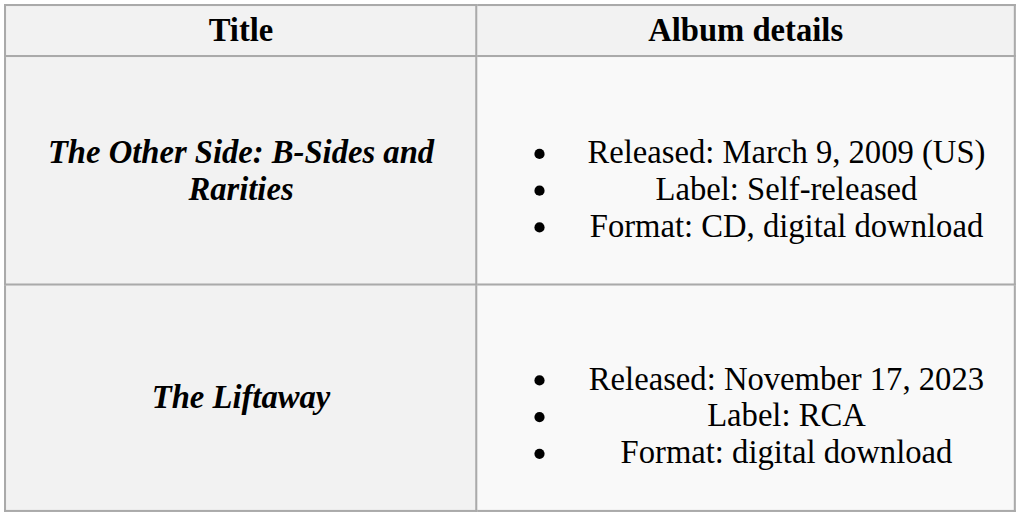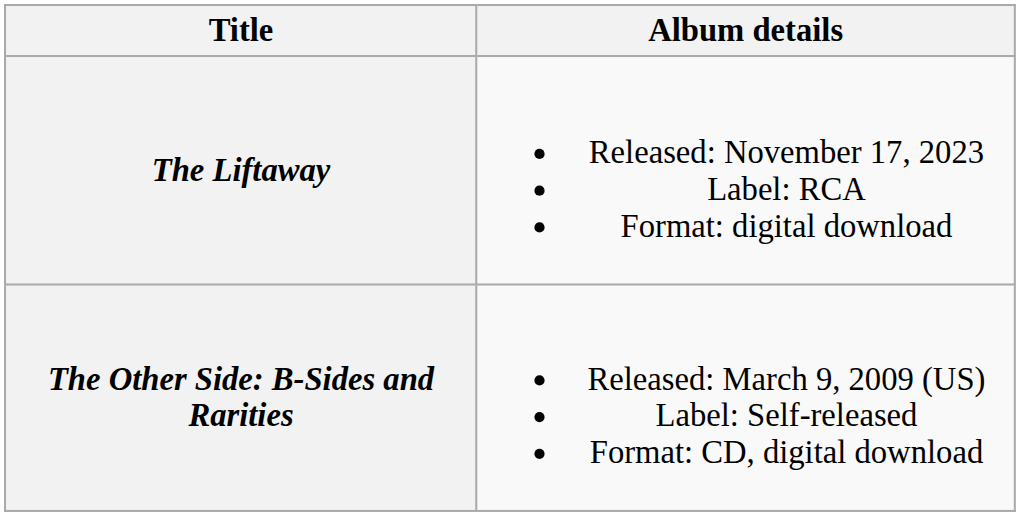 <table class="wikitable plainrowheaders" style="text-align:center;">
 <tr>
 <th scope="col" style="width:14em;">Title</th>
 <th scope="col" style="width:16em;">Album details</th>
 </tr>
 <tr>
+<th scope="row"><em>The Liftaway</em></th>
+<td><br><ul><li>Released: November 17, 2023</li><li>Label: RCA</li><li>Format: digital download</li></ul></td>
+</tr>
+<tr>
 <th scope="row"><em>The Other Side: B-Sides and Rarities</em></th>
 <td><br><ul><li>Released: March 9, 2009 <span>(US)</span></li><li>Label: Self-released</li><li>Format: CD, digital download</li></ul></td>
 </tr>
-<tr>
-<th scope="row"><em>The Liftaway</em></th>
-<td><br><ul><li>Released: November 17, 2023</li><li>Label: RCA</li><li>Format: digital download</li></ul></td>
-</tr>
 </table>
